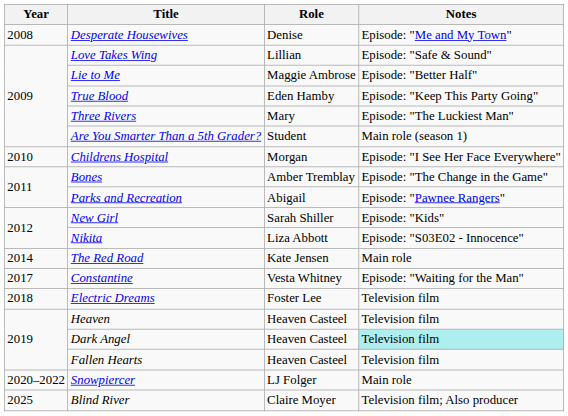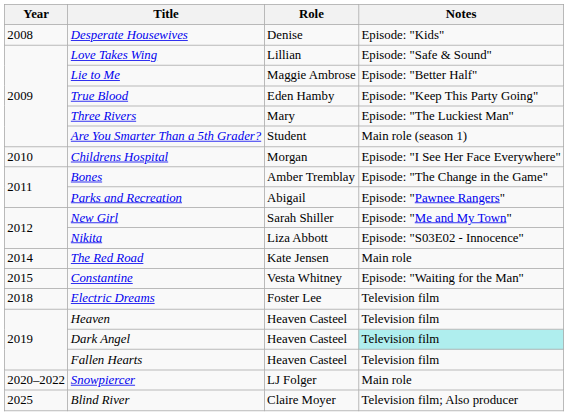 <table class="wikitable sortable">
 <tr>
 <th>Year</th>
 <th>Title</th>
 <th>Role</th>
 <th class="unsortable">Notes</th>
 </tr>
 <tr>
 <td>2008</td>
 <td><em><a href='#'>Desperate Housewives</a></em></td>
 <td>Denise</td>
-<td>Episode: "<a href='#'>Me and My Town</a>"</td>
+<td>Episode: "Kids"</td>
 </tr>
 <tr>
 <td rowspan="5">2009</td>
 <td><em><a href='#'>Love Takes Wing</a></em></td>
 <td>Lillian</td>
 <td>Episode: "Safe & Sound"</td>
 </tr>
 <tr>
 <td><em><a href='#'>Lie to Me</a></em></td>
 <td>Maggie Ambrose</td>
 <td>Episode: "Better Half"</td>
 </tr>
 <tr>
 <td><em><a href='#'>True Blood</a></em></td>
 <td>Eden Hamby</td>
 <td>Episode: "Keep This Party Going"</td>
 </tr>
 <tr>
 <td><em><a href='#'>Three Rivers</a></em></td>
 <td>Mary</td>
 <td>Episode: "The Luckiest Man"</td>
 </tr>
 <tr>
 <td><em><a href='#'>Are You Smarter Than a 5th Grader?</a></em></td>
 <td>Student</td>
 <td>Main role (season 1)</td>
 </tr>
 <tr>
 <td>2010</td>
 <td><em><a href='#'>Childrens Hospital</a></em></td>
 <td>Morgan</td>
 <td>Episode: "I See Her Face Everywhere"</td>
 </tr>
 <tr>
 <td rowspan="2">2011</td>
 <td><em><a href='#'>Bones</a></em></td>
 <td>Amber Tremblay</td>
 <td>Episode: "The Change in the Game"</td>
 </tr>
 <tr>
 <td><em><a href='#'>Parks and Recreation</a></em></td>
 <td>Abigail</td>
 <td>Episode: "<a href='#'>Pawnee Rangers</a>"</td>
 </tr>
 <tr>
 <td rowspan="2">2012</td>
 <td><em><a href='#'>New Girl</a></em></td>
 <td>Sarah Shiller</td>
-<td>Episode: "Kids"</td>
+<td>Episode: "<a href='#'>Me and My Town</a>"</td>
 </tr>
 <tr>
 <td><em><a href='#'>Nikita</a></em></td>
 <td>Liza Abbott</td>
 <td>Episode: "S03E02 - Innocence"</td>
 </tr>
 <tr>
 <td>2014</td>
 <td><em><a href='#'>The Red Road</a></em></td>
 <td>Kate Jensen</td>
 <td>Main role</td>
 </tr>
 <tr>
-<td>2017</td>
+<td>2015</td>
 <td><em><a href='#'>Constantine</a></em></td>
 <td>Vesta Whitney</td>
 <td>Episode: "Waiting for the Man"</td>
 </tr>
 <tr>
 <td>2018</td>
 <td><em><a href='#'>Electric Dreams</a></em></td>
 <td>Foster Lee</td>
 <td>Television film</td>
 </tr>
 <tr>
 <td rowspan="3">2019</td>
 <td><em>Heaven</em></td>
 <td>Heaven Casteel</td>
 <td>Television film</td>
 </tr>
 <tr>
 <td><em>Dark Angel</em></td>
 <td>Heaven Casteel</td>
 <td style="background: paleturquoise;">Television film</td>
 </tr>
 <tr>
 <td><em>Fallen Hearts</em></td>
 <td>Heaven Casteel</td>
 <td>Television film</td>
 </tr>
 <tr>
 <td>2020–2022</td>
 <td><em><a href='#'>Snowpiercer</a></em></td>
 <td>LJ Folger</td>
 <td>Main role</td>
 </tr>
 <tr>
 <td>2025</td>
 <td><em>Blind River</em></td>
 <td>Claire Moyer</td>
 <td>Television film; Also producer</td>
 </tr>
 </table>
